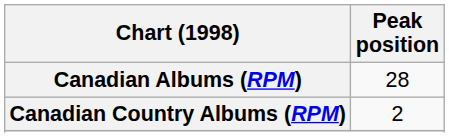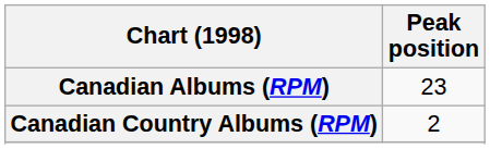 <table class="wikitable sortable plainrowheaders" style="text-align:center">
 <tr>
 <th scope="col">Chart (1998)</th>
 <th scope="col">Peak<br> position</th>
 </tr>
 <tr>
 <th scope="row">Canadian Albums (<em><a href='#'>RPM</a></em>)</th>
-<td>28</td>
+<td>23</td>
 </tr>
 <tr>
 <th scope="row">Canadian Country Albums (<em><a href='#'>RPM</a></em>)</th>
 <td>2</td>
 </tr>
 <tr>
 </tr>
 <tr>
 </tr>
 </table>
